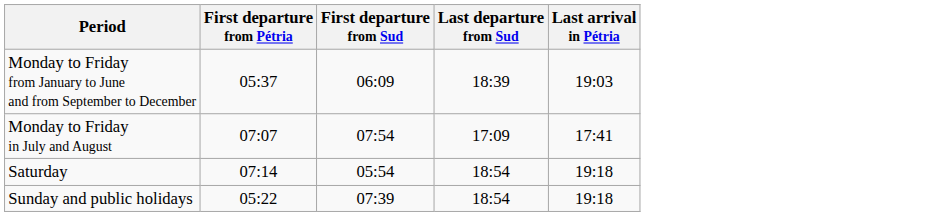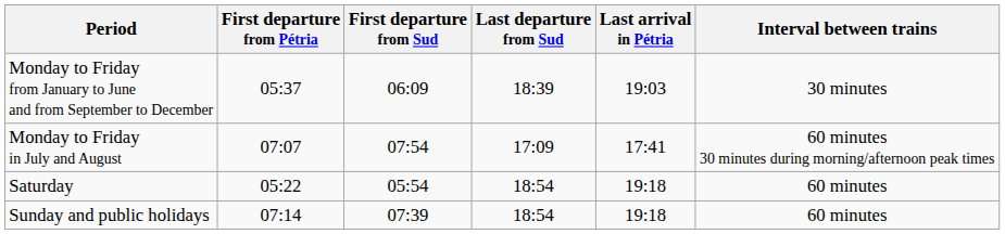 <table class="wikitable">
 <tr>
 <th>Period</th>
 <th>First departure<br><small>from <a href='#'>Pétria</a></small></th>
 <th>First departure<br><small>from <a href='#'>Sud</a></small></th>
 <th>Last departure<br><small>from <a href='#'>Sud</a></small></th>
 <th>Last arrival<br><small>in <a href='#'>Pétria</a></small></th>
+<th>Interval between trains</th>
 </tr>
 <tr>
 <td>Monday to Friday<br><small>from January to June<br>and from September to December</small></td>
 <td align="center">05:37</td>
 <td align="center">06:09</td>
 <td align="center">18:39</td>
 <td align="center">19:03</td>
+<td align="center">30 minutes</td>
 </tr>
 <tr>
 <td>Monday to Friday<br><small>in July and August</small></td>
 <td align="center">07:07</td>
 <td align="center">07:54</td>
 <td align="center">17:09</td>
 <td align="center">17:41</td>
+<td align="center">60 minutes<br><small>30 minutes during morning/afternoon peak times</small></td>
 </tr>
 <tr>
 <td>Saturday</td>
-<td align="center">07:14</td>
+<td align="center">05:22</td>
 <td align="center">05:54</td>
 <td align="center">18:54</td>
 <td align="center">19:18</td>
+<td align="center">60 minutes</td>
 </tr>
 <tr>
 <td>Sunday and public holidays</td>
-<td align="center">05:22</td>
+<td align="center">07:14</td>
 <td align="center">07:39</td>
 <td align="center">18:54</td>
 <td align="center">19:18</td>
+<td align="center">60 minutes</td>
 </tr>
 </table>
